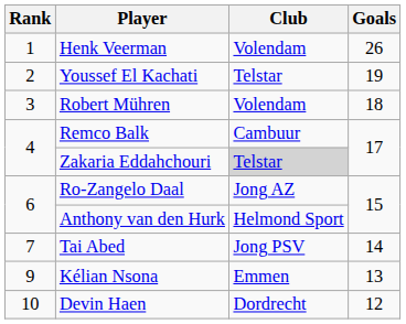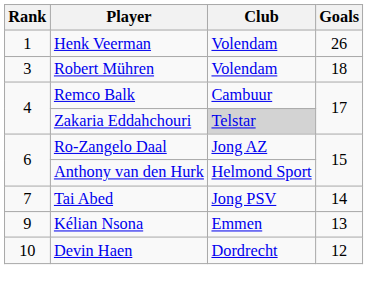 <table class="wikitable" style="text-align:center;">
 <tr>
 <th>Rank</th>
 <th>Player</th>
 <th>Club</th>
 <th>Goals</th>
 </tr>
 <tr>
 <td>1</td>
 <td align="left"> <a href='#'>Henk Veerman</a></td>
 <td align="left"><a href='#'>Volendam</a></td>
 <td>26</td>
-</tr>
-<tr>
-<td>2</td>
-<td align="left"> <a href='#'>Youssef El Kachati</a></td>
-<td align="left"><a href='#'>Telstar</a></td>
-<td>19</td>
 </tr>
 <tr>
 <td>3</td>
 <td align="left"> <a href='#'>Robert Mühren</a></td>
 <td align="left"><a href='#'>Volendam</a></td>
 <td>18</td>
 </tr>
 <tr>
 <td rowspan="2">4</td>
 <td align="left"> <a href='#'>Remco Balk</a></td>
 <td align="left"><a href='#'>Cambuur</a></td>
 <td rowspan="2">17</td>
 </tr>
 <tr>
 <td align="left"> <a href='#'>Zakaria Eddahchouri</a></td>
 <td align="left" style="background: lightgrey;"><a href='#'>Telstar</a></td>
 </tr>
 <tr>
 <td rowspan="2">6</td>
 <td align="left"> <a href='#'>Ro-Zangelo Daal</a></td>
 <td align="left"><a href='#'>Jong AZ</a></td>
 <td rowspan="2">15</td>
 </tr>
 <tr>
 <td align="left"> <a href='#'>Anthony van den Hurk</a></td>
 <td align="left"><a href='#'>Helmond Sport</a></td>
 </tr>
 <tr>
 <td>7</td>
 <td align="left"> <a href='#'>Tai Abed</a></td>
 <td align="left"><a href='#'>Jong PSV</a></td>
 <td>14</td>
 </tr>
 <tr>
 <td>9</td>
 <td align="left"> <a href='#'>Kélian Nsona</a></td>
 <td align="left"><a href='#'>Emmen</a></td>
 <td>13</td>
 </tr>
 <tr>
 <td>10</td>
 <td align="left"> <a href='#'>Devin Haen</a></td>
 <td align="left"><a href='#'>Dordrecht</a></td>
 <td>12</td>
 </tr>
 </table>
